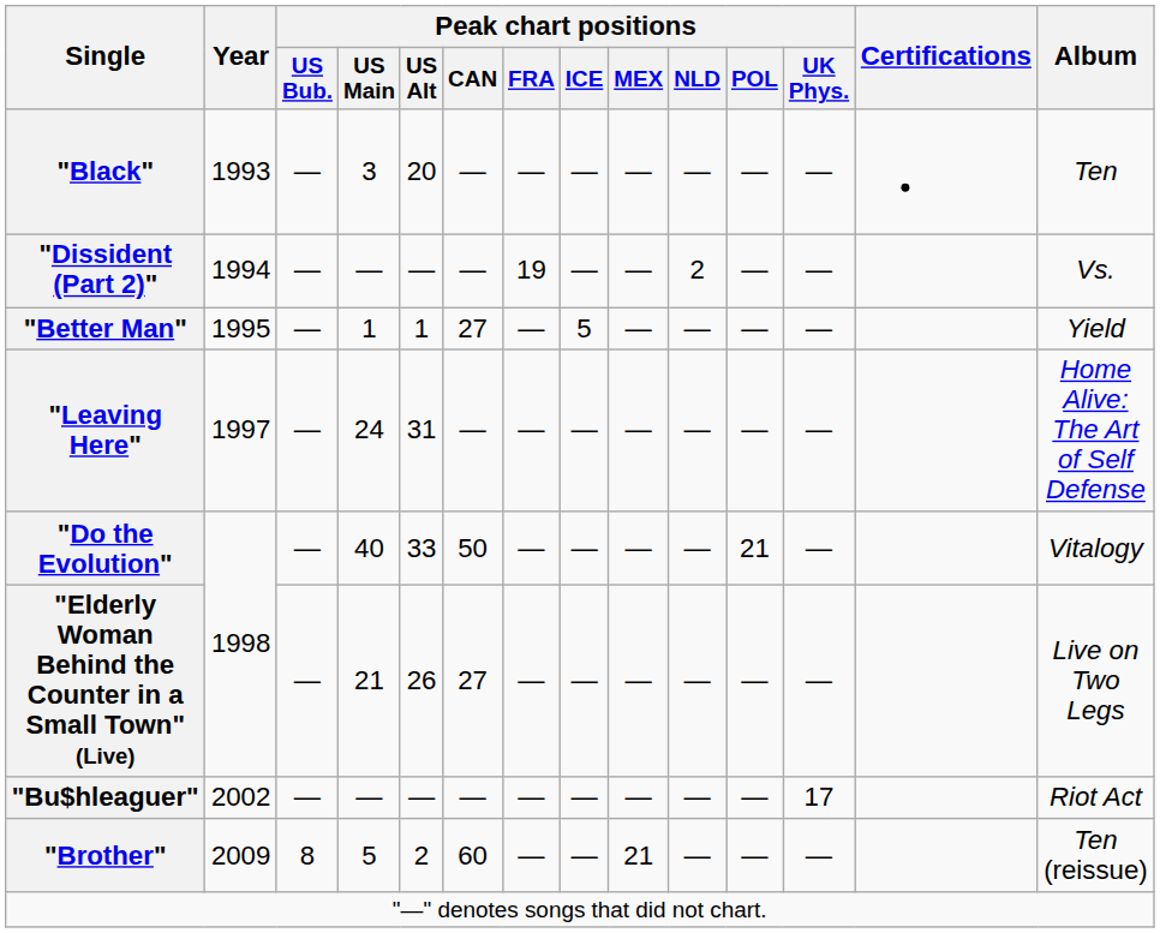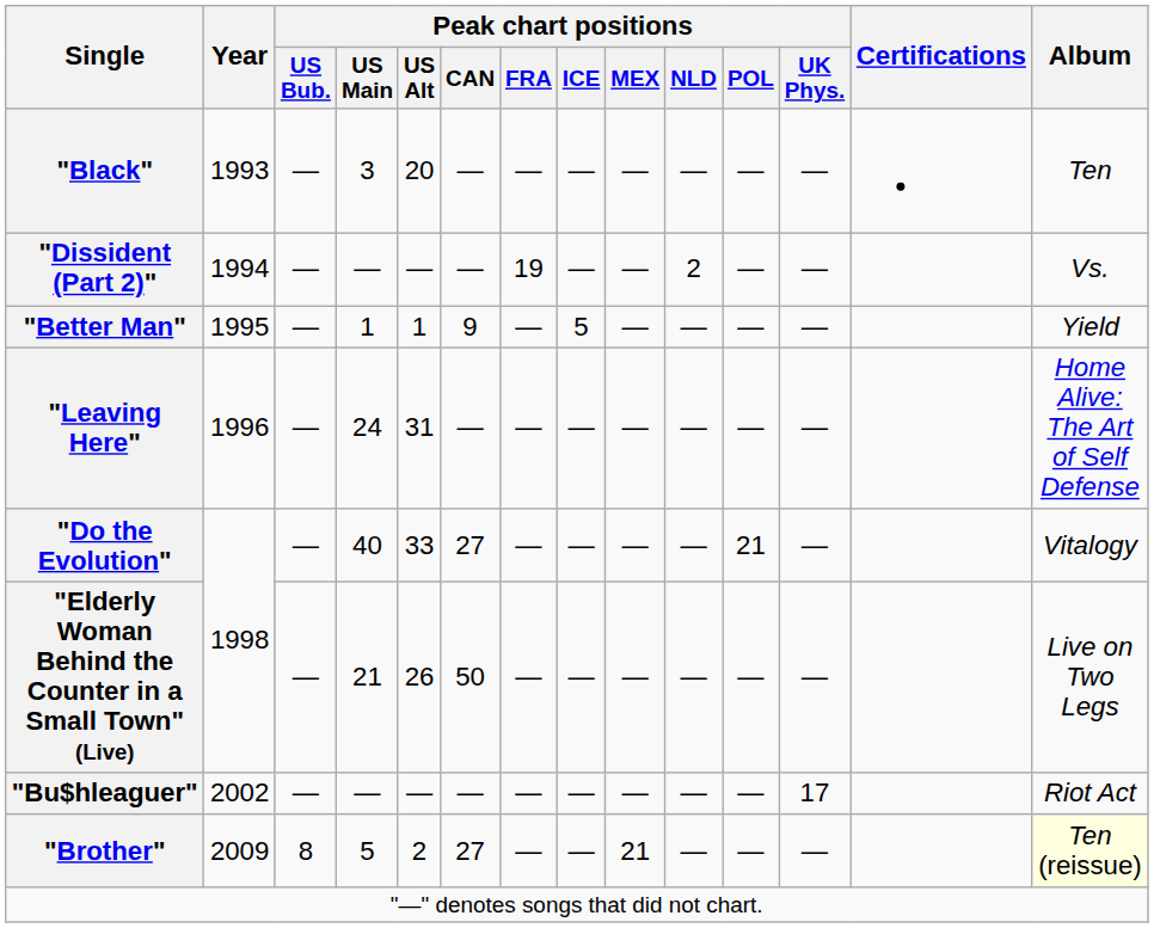 <table class="wikitable plainrowheaders" style="text-align:center;">
 <tr>
 <th rowspan="2" scope="col">Single</th>
 <th rowspan="2" scope="col">Year</th>
 <th colspan="10" scope="col">Peak chart positions</th>
 <th rowspan="2" scope="col"><a href='#'>Certifications</a></th>
 <th rowspan="2" scope="col">Album</th>
 </tr>
 <tr>
 <th style="width:2.7em;font-size:85%"><a href='#'>US<br>Bub.</a><br></th>
 <th style="width:2.7em;font-size:85%">US<br>Main<br></th>
 <th style="width:2.7em;font-size:85%">US<br>Alt<br></th>
 <th style="width:2.7em;font-size:85%">CAN<br></th>
 <th style="width:2.7em;font-size:85%"><a href='#'>FRA</a><br></th>
 <th style="width:2.7em;font-size:85%"><a href='#'>ICE</a><br></th>
 <th style="width:2.7em;font-size:85%"><a href='#'>MEX</a><br></th>
 <th style="width:2.7em;font-size:85%"><a href='#'>NLD</a><br></th>
 <th style="width:2.7em;font-size:85%"><a href='#'>POL</a><br></th>
 <th style="width:2.7em;font-size:85%"><a href='#'>UK<br>Phys.</a><br></th>
 </tr>
 <tr>
 <th scope="row">"<a href='#'>Black</a>"</th>
 <td>1993</td>
 <td>—</td>
 <td>3</td>
 <td>20</td>
 <td>—</td>
 <td>—</td>
 <td>—</td>
 <td>—</td>
 <td>—</td>
 <td>—</td>
 <td>—</td>
 <td><br><ul><li></li></ul></td>
 <td><em>Ten</em></td>
 </tr>
 <tr>
 <th scope="row">"<a href='#'>Dissident (Part 2)</a>"</th>
 <td>1994</td>
 <td>—</td>
 <td>—</td>
 <td>—</td>
 <td>—</td>
 <td>19</td>
 <td>—</td>
 <td>—</td>
 <td>2</td>
 <td>—</td>
 <td>—</td>
 <td></td>
 <td><em>Vs.</em></td>
 </tr>
 <tr>
 <th scope="row">"<a href='#'>Better Man</a>"</th>
 <td>1995</td>
 <td>—</td>
 <td>1</td>
 <td>1</td>
-<td>27</td>
+<td>9</td>
 <td>—</td>
 <td>5</td>
 <td>—</td>
 <td>—</td>
 <td>—</td>
 <td>—</td>
 <td></td>
 <td><em>Yield</em></td>
 </tr>
 <tr>
 <th scope="row">"<a href='#'>Leaving Here</a>"</th>
-<td>1997</td>
+<td>1996</td>
 <td>—</td>
 <td>24</td>
 <td>31</td>
 <td>—</td>
 <td>—</td>
 <td>—</td>
 <td>—</td>
 <td>—</td>
 <td>—</td>
 <td>—</td>
 <td></td>
 <td><em><a href='#'>Home Alive: The Art of Self Defense</a></em></td>
 </tr>
 <tr>
 <th scope="row">"<a href='#'>Do the Evolution</a>"</th>
 <td rowspan="2">1998</td>
 <td>—</td>
 <td>40</td>
 <td>33</td>
-<td>50</td>
+<td>27</td>
 <td>—</td>
 <td>—</td>
 <td>—</td>
 <td>—</td>
 <td>21</td>
 <td>—</td>
 <td></td>
 <td><em>Vitalogy</em></td>
 </tr>
 <tr>
 <th scope="row">"Elderly Woman Behind the Counter in a Small Town" <small>(Live)</small></th>
 <td>—</td>
 <td>21</td>
 <td>26</td>
-<td>27</td>
+<td>50</td>
 <td>—</td>
 <td>—</td>
 <td>—</td>
 <td>—</td>
 <td>—</td>
 <td>—</td>
 <td></td>
 <td><em>Live on Two Legs</em></td>
 </tr>
 <tr>
 <th scope="row">"Bu$hleaguer"</th>
 <td>2002</td>
 <td>—</td>
 <td>—</td>
 <td>—</td>
 <td>—</td>
 <td>—</td>
 <td>—</td>
 <td>—</td>
 <td>—</td>
 <td>—</td>
 <td>17</td>
 <td></td>
 <td><em>Riot Act</em></td>
 </tr>
 <tr>
 <th scope="row">"<a href='#'>Brother</a>"</th>
 <td>2009</td>
 <td>8</td>
 <td>5</td>
 <td>2</td>
-<td>60</td>
+<td>27</td>
 <td>—</td>
 <td>—</td>
 <td>21</td>
 <td>—</td>
 <td>—</td>
 <td>—</td>
 <td></td>
-<td><em>Ten</em> (reissue)</td>
+<td style="background: lightyellow;"><em>Ten</em> (reissue)</td>
 </tr>
 <tr>
 <td colspan="30" style="text-align:center; font-size:85%">"—" denotes songs that did not chart.</td>
 </tr>
 </table>
